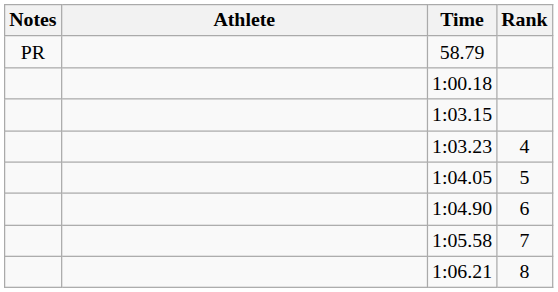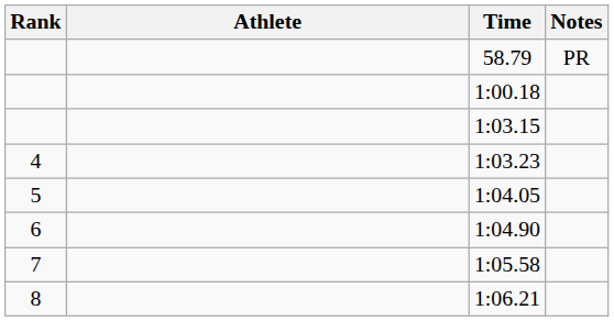 <table class="wikitable" style="text-align:center">
 <tr>
-<th>Notes</th>
+<th>Rank</th>
 <th Style="width:18em">Athlete</th>
 <th>Time</th>
-<th>Rank</th>
+<th>Notes</th>
 </tr>
 <tr>
-<td>PR</td>
+<td></td>
 <td style="text-align:left"></td>
 <td>58.79</td>
-<td></td>
+<td>PR</td>
 </tr>
 <tr>
 <td></td>
 <td style="text-align:left"></td>
 <td>1:00.18</td>
 <td></td>
 </tr>
 <tr>
 <td></td>
 <td style="text-align:left"></td>
 <td>1:03.15</td>
 <td></td>
 </tr>
 <tr>
-<td></td>
+<td>4</td>
 <td style="text-align:left"></td>
 <td>1:03.23</td>
-<td>4</td>
+<td></td>
 </tr>
 <tr>
-<td></td>
+<td>5</td>
 <td style="text-align:left"></td>
 <td>1:04.05</td>
-<td>5</td>
+<td></td>
 </tr>
 <tr>
-<td></td>
+<td>6</td>
 <td style="text-align:left"></td>
 <td>1:04.90</td>
-<td>6</td>
+<td></td>
 </tr>
 <tr>
-<td></td>
+<td>7</td>
 <td style="text-align:left"></td>
 <td>1:05.58</td>
-<td>7</td>
+<td></td>
 </tr>
 <tr>
-<td></td>
+<td>8</td>
 <td style="text-align:left"></td>
 <td>1:06.21</td>
-<td>8</td>
+<td></td>
 </tr>
 </table>
